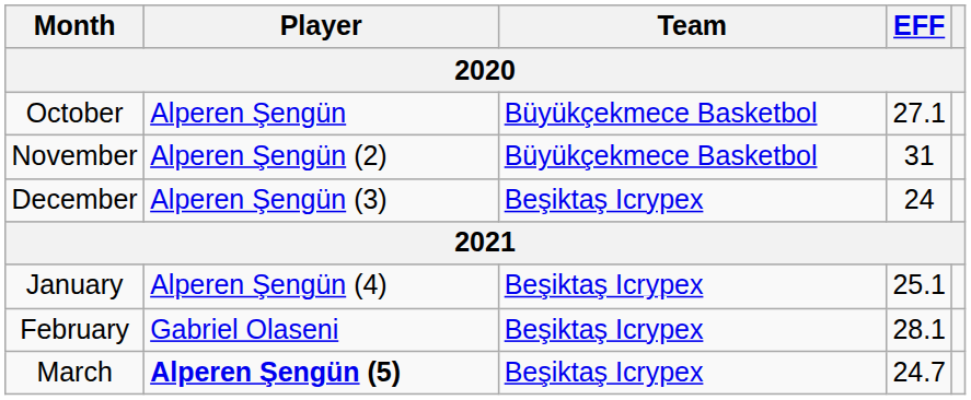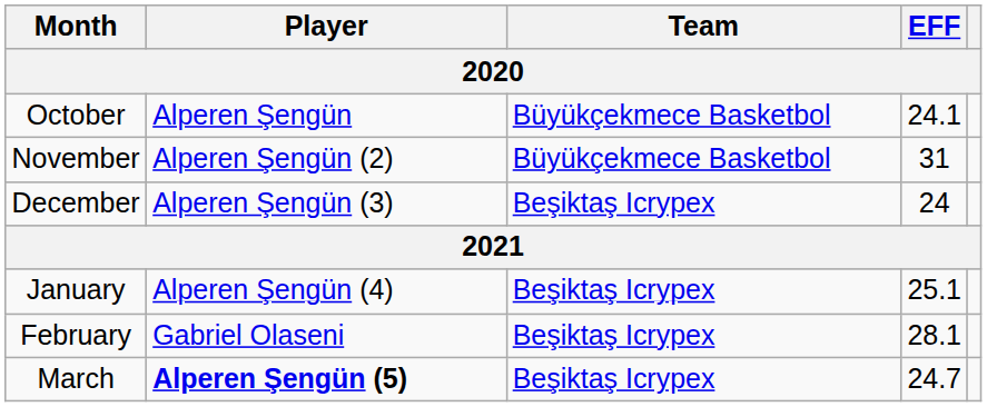 <table class="wikitable" style="text-align: center;">
 <tr>
 <th>Month</th>
 <th style="width:200px;">Player</th>
 <th style="width:220px;">Team</th>
 <th><a href='#'>EFF</a></th>
 <th></th>
 </tr>
 <tr>
 <th colspan=5>2020</th>
 </tr>
 <tr>
 <td>October</td>
 <td align="left"> <a href='#'>Alperen Şengün</a></td>
 <td align="left"><a href='#'>Büyükçekmece Basketbol</a></td>
-<td>27.1</td>
+<td>24.1</td>
 <td></td>
 </tr>
 <tr>
 <td>November</td>
 <td align="left"> <a href='#'>Alperen Şengün</a> (2)</td>
 <td align="left"><a href='#'>Büyükçekmece Basketbol</a></td>
 <td>31</td>
 <td></td>
 </tr>
 <tr>
 <td>December</td>
 <td align="left"> <a href='#'>Alperen Şengün</a> (3)</td>
 <td align="left"><a href='#'>Beşiktaş Icrypex</a></td>
 <td>24</td>
 <td></td>
 </tr>
 <tr>
 <th colspan=5>2021</th>
 </tr>
 <tr>
 <td>January</td>
 <td align="left"> <a href='#'>Alperen Şengün</a> (4)</td>
 <td align="left"><a href='#'>Beşiktaş Icrypex</a></td>
 <td>25.1</td>
 <td></td>
 </tr>
 <tr>
 <td>February</td>
 <td align="left"> <a href='#'>Gabriel Olaseni</a></td>
 <td align="left"><a href='#'>Beşiktaş Icrypex</a></td>
 <td>28.1</td>
 <td></td>
 </tr>
 <tr>
 <td>March</td>
 <td align="left"><strong> <a href='#'>Alperen Şengün</a> (5)</strong></td>
 <td align="left"><a href='#'>Beşiktaş Icrypex</a></td>
 <td>24.7</td>
 <td></td>
 </tr>
 </table>
